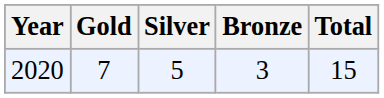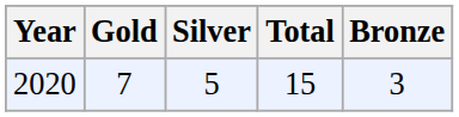 <table class="sortable wikitable" style="font-size: 90%;">
 <tr>
 <th>Year</th>
 <th>Gold</th>
 <th>Silver</th>
+<th>Total</th>
 <th>Bronze</th>
-<th>Total</th>
 </tr>
 <tr style="background:#ECF2FF">
 <td align="center">2020</td>
 <td align="center">7</td>
 <td align="center">5</td>
+<td align="center">15</td>
 <td align="center">3</td>
-<td align="center">15</td>
 </tr>
 </table>
